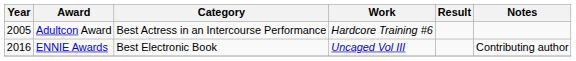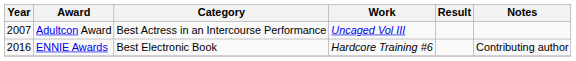 <table class="wikitable sortable">
 <tr>
 <th>Year</th>
 <th>Award</th>
 <th>Category</th>
 <th>Work</th>
 <th>Result</th>
 <th class="unsortable">Notes</th>
 </tr>
 <tr>
-<td>2005</td>
+<td>2007</td>
 <td><a href='#'>Adultcon</a> Award</td>
 <td>Best Actress in an Intercourse Performance</td>
-<td><em>Hardcore Training #6</em></td>
+<td><em><a href='#'>Uncaged Vol III</a></em></td>
 <td></td>
 <td></td>
 </tr>
 <tr>
 <td>2016</td>
 <td><a href='#'>ENNIE Awards</a></td>
 <td>Best Electronic Book</td>
-<td><em><a href='#'>Uncaged Vol III</a></em></td>
+<td><em>Hardcore Training #6</em></td>
 <td></td>
 <td>Contributing author</td>
 </tr>
 <tr>
 </tr>
 </table>
